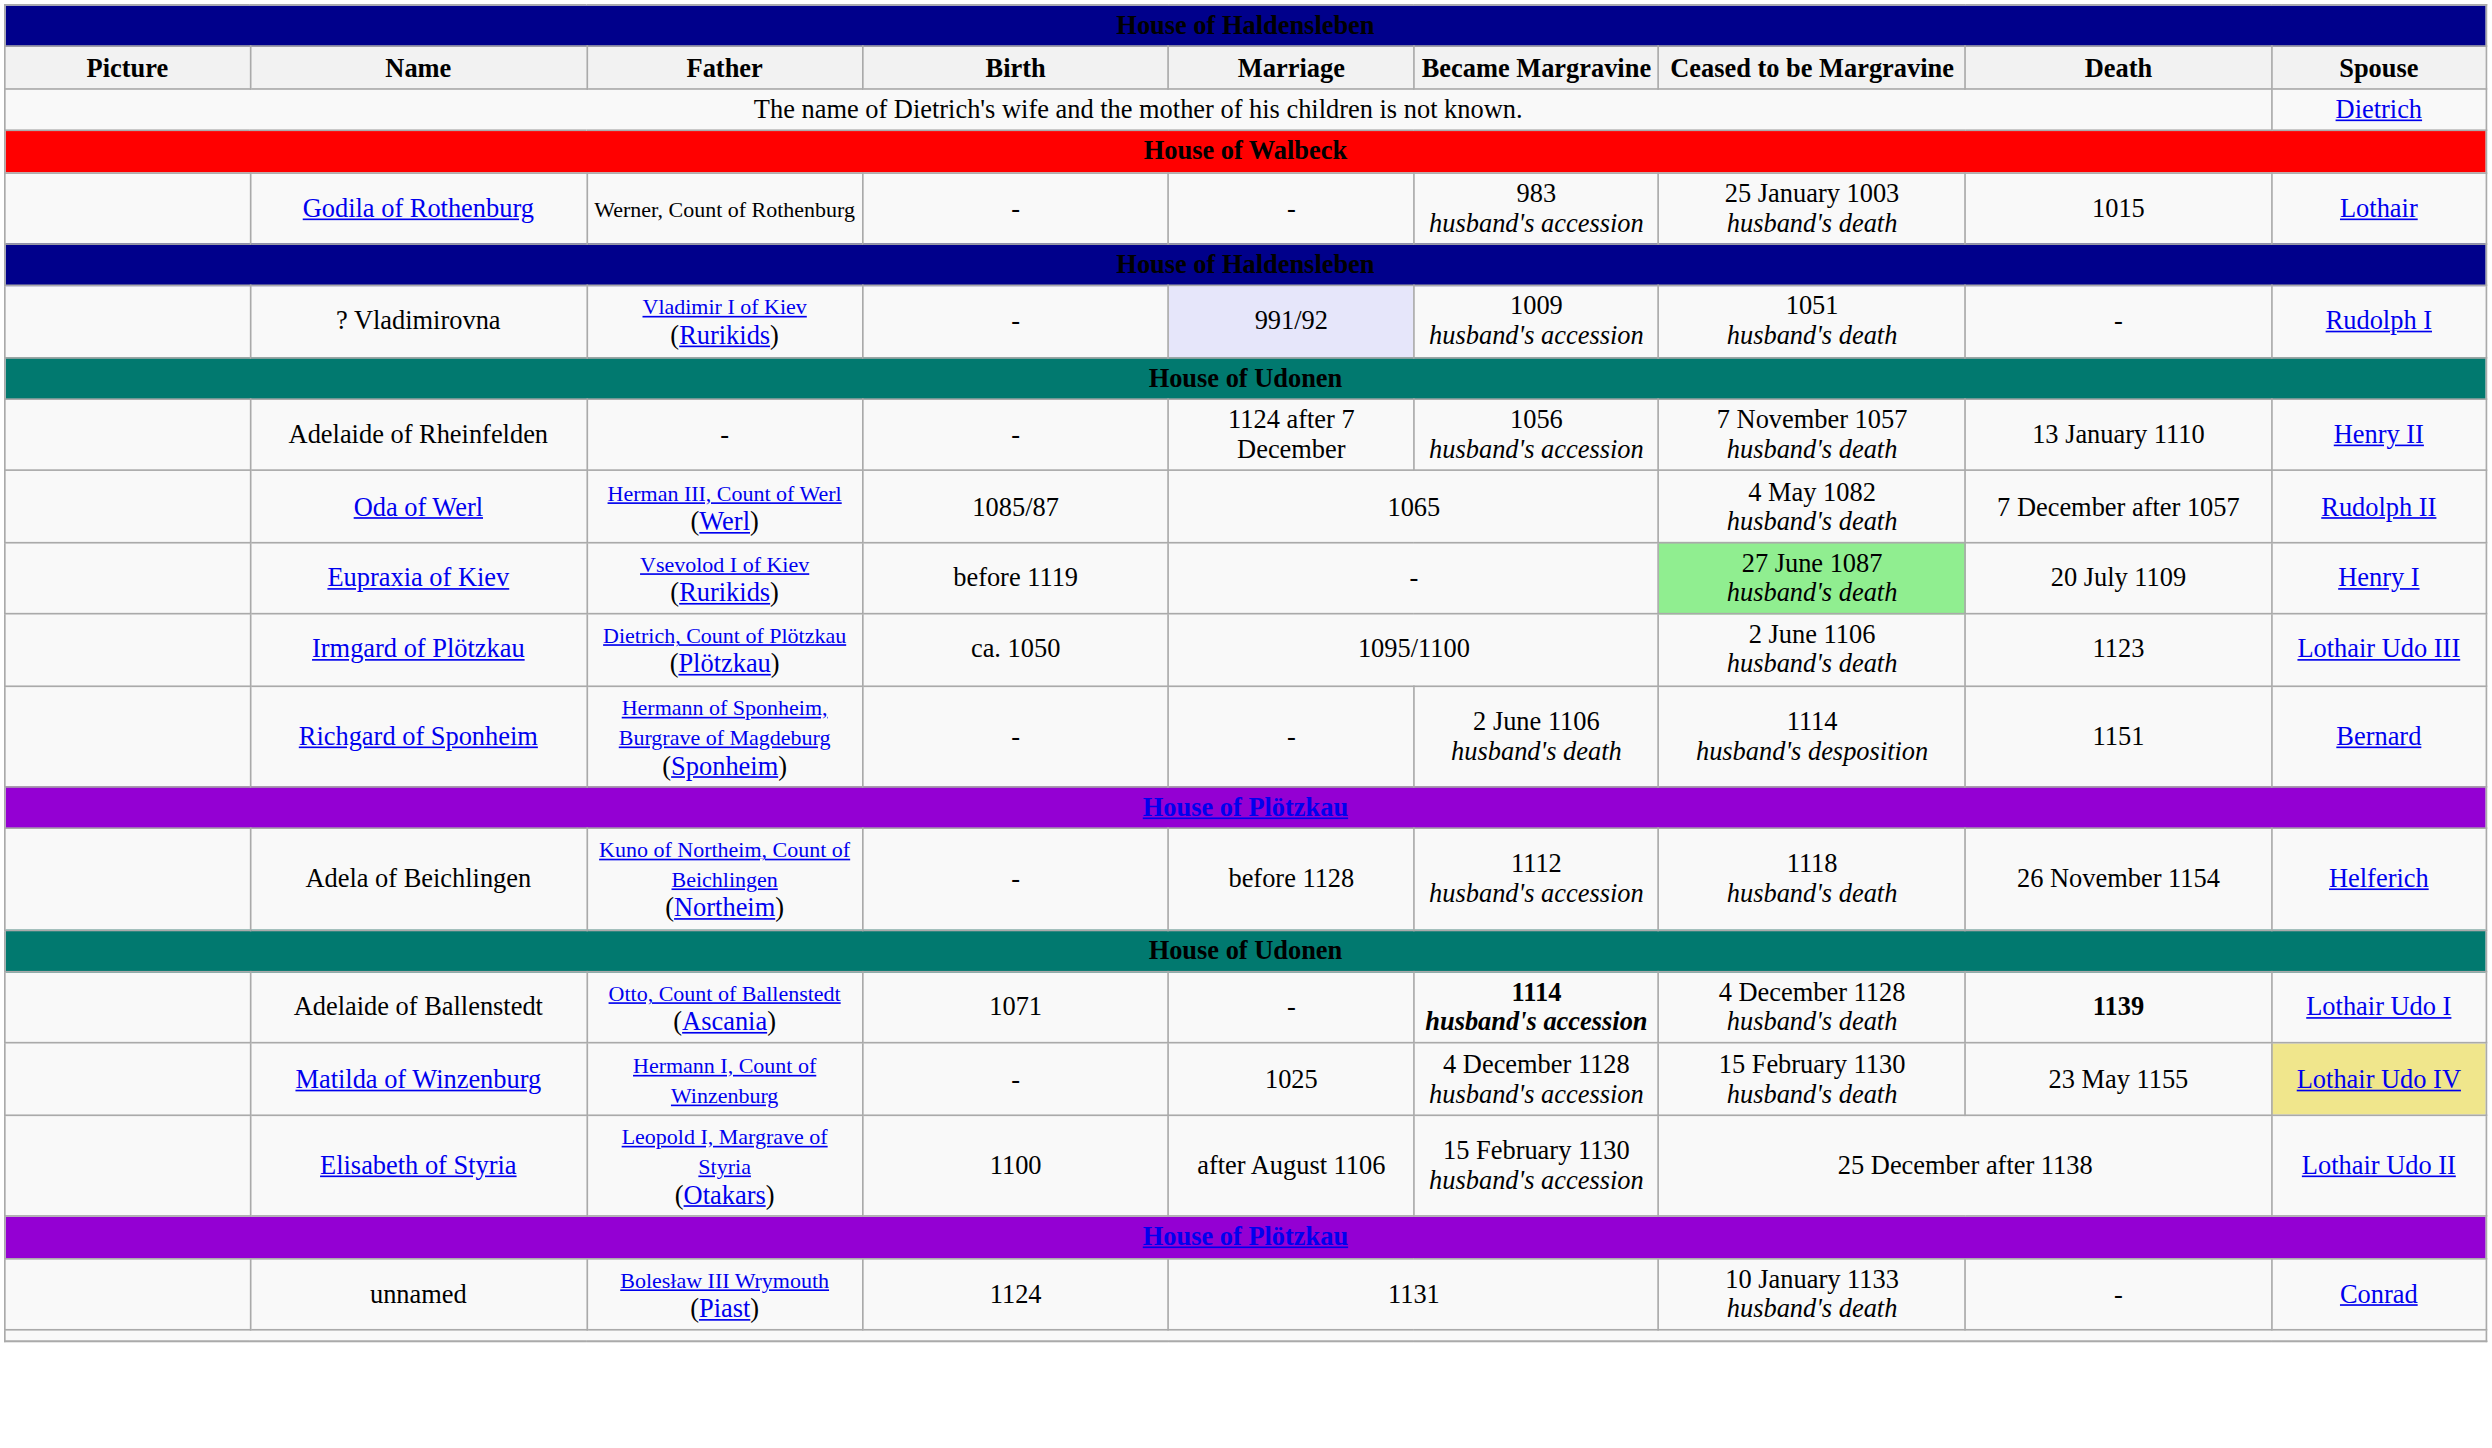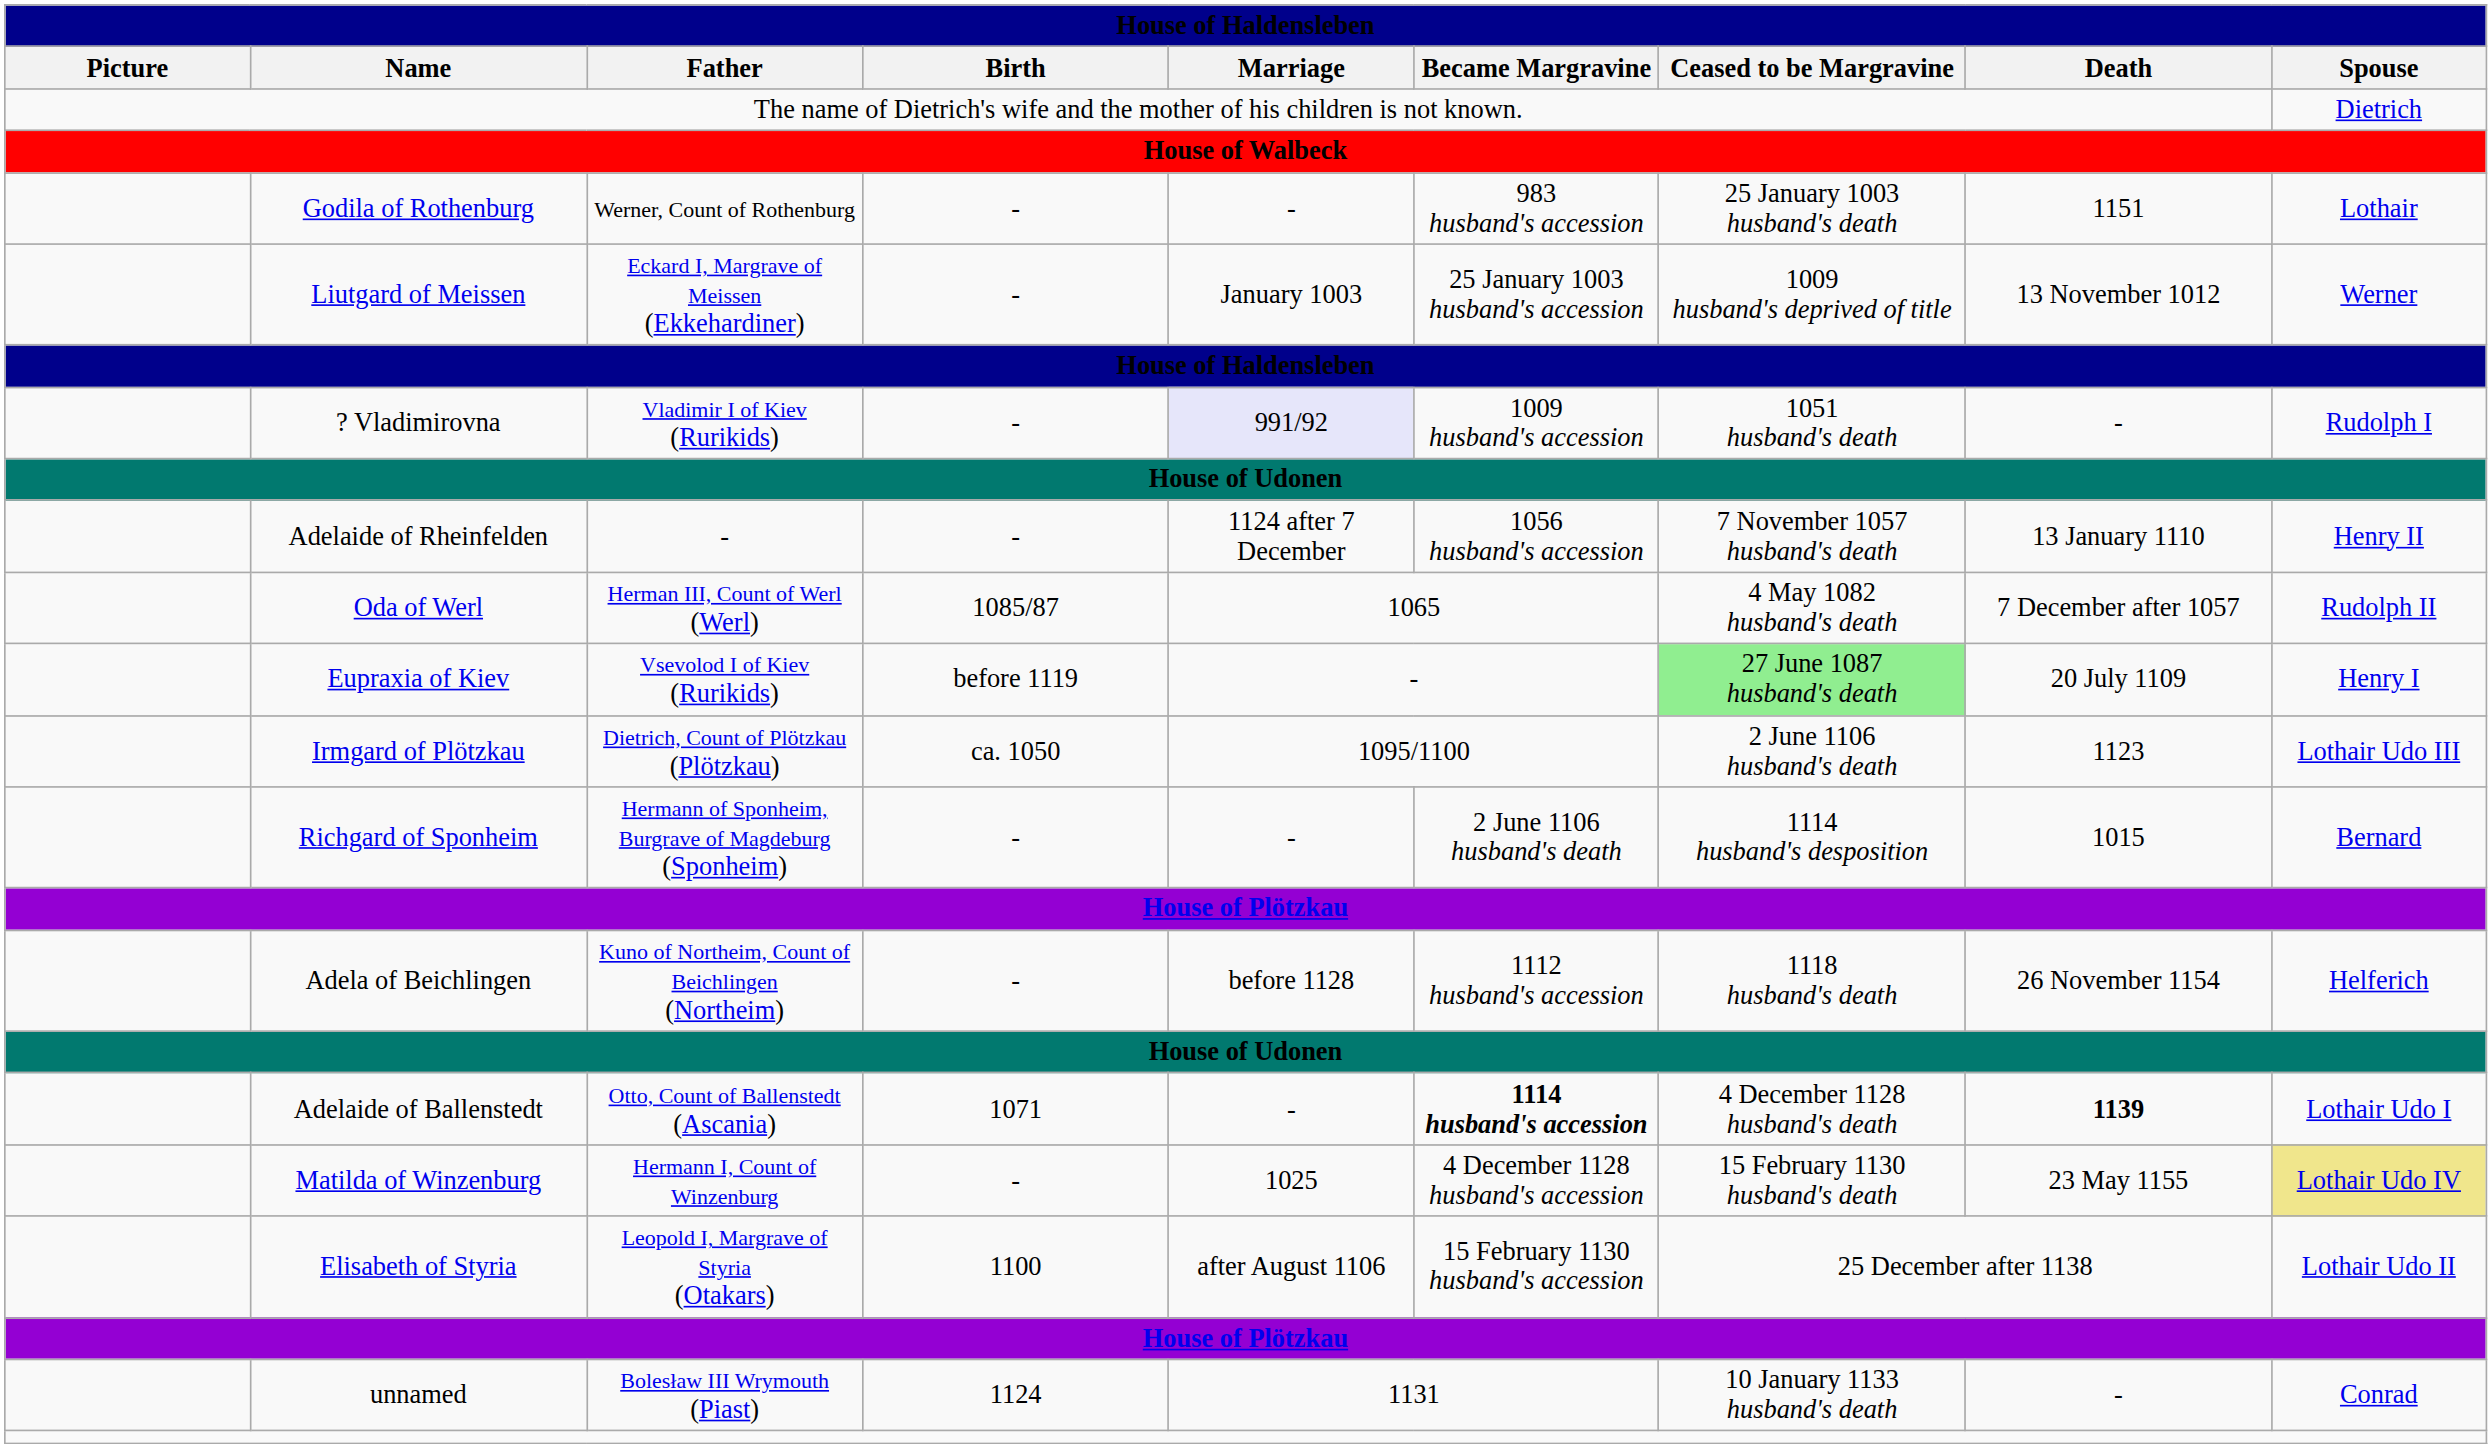 <table width=95% class="wikitable">
 <tr>
 <td colspan="9" bgcolor=#00008B align=center><span> <strong>House of Haldensleben</strong></span></td>
 </tr>
 <tr>
 <th width = "8%">Picture</th>
 <th width = "11%">Name</th>
 <th width = "9%">Father</th>
 <th width = "10%">Birth</th>
 <th width = "8%">Marriage</th>
 <th width = "8%">Became Margravine</th>
 <th width = "10%">Ceased to be Margravine</th>
 <th width = "10%">Death</th>
 <th width = "7%">Spouse</th>
 </tr>
 <tr>
 <td align="center" colspan="8">The name of Dietrich's wife and the mother of his children is not known.</td>
 <td align="center"><a href='#'>Dietrich</a></td>
 </tr>
 <tr>
 <td colspan="9" bgcolor=red align=center><span> <strong>House of Walbeck</strong> </span></td>
 </tr>
 <tr>
 <td align="center"></td>
 <td align="center"><a href='#'>Godila of Rothenburg</a></td>
 <td align="center"><small>Werner, Count of Rothenburg</small></td>
 <td align="center">-</td>
 <td align="center">-</td>
 <td align="center">983<br><em>husband's accession</em></td>
 <td align="center">25 January 1003<br><em>husband's death</em></td>
-<td align="center">1015</td>
+<td align="center">1151</td>
 <td align="center"><a href='#'>Lothair</a></td>
+</tr>
+<tr>
+<td align="center"></td>
+<td align="center"><a href='#'>Liutgard of Meissen</a></td>
+<td align="center"><small><a href='#'>Eckard I, Margrave of Meissen</a></small><br>(<a href='#'>Ekkehardiner</a>)</td>
+<td align="center">-</td>
+<td align="center">January 1003</td>
+<td align="center">25 January 1003<br><em>husband's accession</em></td>
+<td align="center">1009<br><em>husband's deprived of title</em></td>
+<td align="center">13 November 1012</td>
+<td align="center"><a href='#'>Werner</a></td>
 </tr>
 <tr>
 <td colspan="9" bgcolor=#00008B align=center><span> <strong>House of Haldensleben</strong></span></td>
 </tr>
 <tr>
 <td align="center"></td>
 <td align="center">? Vladimirovna</td>
 <td align="center"><small><a href='#'>Vladimir I of Kiev</a></small><br>(<a href='#'>Rurikids</a>)</td>
 <td align="center">-</td>
 <td align="center" style="background: lavender;">991/92</td>
 <td align="center">1009<br><em>husband's accession</em></td>
 <td align="center">1051<br><em>husband's death</em></td>
 <td align="center">-</td>
 <td align="center"><a href='#'>Rudolph I</a></td>
 </tr>
 <tr>
 <td colspan="9" bgcolor=#01796F align=center><span> <strong>House of Udonen</strong></span></td>
 </tr>
 <tr>
 <td align="center"></td>
 <td align="center">Adelaide of Rheinfelden</td>
 <td align="center">-</td>
 <td align="center">-</td>
 <td align="center">1124 after 7 December</td>
 <td align="center">1056<br><em>husband's accession</em></td>
 <td align="center">7 November 1057<br><em>husband's death</em></td>
 <td align="center">13 January 1110</td>
 <td align="center"><a href='#'>Henry II</a></td>
 </tr>
 <tr>
 <td align="center"></td>
 <td align="center"><a href='#'>Oda of Werl</a></td>
 <td align="center"><small><a href='#'>Herman III, Count of Werl</a></small><br>(<a href='#'>Werl</a>)</td>
 <td align="center">1085/87</td>
 <td align="center" colspan="2">1065</td>
 <td align="center">4 May 1082<br><em>husband's death</em></td>
 <td align="center">7 December after 1057</td>
 <td align="center"><a href='#'>Rudolph II</a></td>
 </tr>
 <tr>
 <td align=center></td>
 <td align=center><a href='#'>Eupraxia of Kiev</a></td>
 <td align="center"><small><a href='#'>Vsevolod I of Kiev</a></small><br>(<a href='#'>Rurikids</a>)</td>
 <td align="center">before 1119</td>
 <td align="center" colspan="2">-</td>
 <td align="center" style="background: lightgreen;">27 June 1087<br><em>husband's death</em></td>
 <td align="center">20 July 1109</td>
 <td align="center"><a href='#'>Henry I</a></td>
 </tr>
 <tr>
 <td align="center"></td>
 <td align="center"><a href='#'>Irmgard of Plötzkau</a></td>
 <td align="center"><small><a href='#'>Dietrich, Count of Plötzkau</a></small><br>(<a href='#'>Plötzkau</a>)</td>
 <td align="center">ca. 1050</td>
 <td align="center" colspan="2">1095/1100</td>
 <td align="center">2 June 1106<br><em>husband's death</em></td>
 <td align="center">1123</td>
 <td align="center"><a href='#'>Lothair Udo III</a></td>
 </tr>
 <tr>
 <td align="center"></td>
 <td align="center"><a href='#'>Richgard of Sponheim</a></td>
 <td align="center"><small><a href='#'>Hermann of Sponheim, Burgrave of Magdeburg</a></small><br>(<a href='#'>Sponheim</a>)</td>
 <td align="center">-</td>
 <td align="center">-</td>
 <td align="center">2 June 1106<br><em>husband's death</em></td>
 <td align="center">1114<br><em>husband's desposition</em></td>
-<td align="center">1151</td>
+<td align="center">1015</td>
 <td align="center"><a href='#'>Bernard</a></td>
 </tr>
 <tr>
 <td colspan="9" bgcolor=#9400D3 align=center><strong><a href='#'><span>House of Plötzkau</span></a></strong></td>
 </tr>
 <tr>
 <td align="center"></td>
 <td align="center">Adela of Beichlingen</td>
 <td align="center"><small><a href='#'>Kuno of Northeim, Count of Beichlingen</a></small><br>(<a href='#'>Northeim</a>)</td>
 <td align="center">-</td>
 <td align="center">before 1128</td>
 <td align="center">1112<br><em>husband's accession</em></td>
 <td align="center">1118<br><em>husband's death</em></td>
 <td align="center">26 November 1154</td>
 <td align="center"><a href='#'>Helferich</a></td>
 </tr>
 <tr>
 <td colspan="9" bgcolor=#01796F align=center><span> <strong>House of Udonen</strong></span></td>
 </tr>
 <tr>
 <td align="center"></td>
 <td align="center">Adelaide of Ballenstedt</td>
 <td align="center"><small><a href='#'>Otto, Count of Ballenstedt</a></small><br>(<a href='#'>Ascania</a>)</td>
 <td align="center">1071</td>
 <td align="center">-</td>
 <td align="center"><strong>1114<br><em>husband's accession</em></strong></td>
 <td align="center">4 December 1128<br><em>husband's death</em></td>
 <td align="center"><strong>1139</strong></td>
 <td align="center"><a href='#'>Lothair Udo I</a></td>
 </tr>
 <tr>
 <td align="center"></td>
 <td align="center"><a href='#'>Matilda of Winzenburg</a></td>
 <td align="center"><small><a href='#'>Hermann I, Count of Winzenburg</a></small></td>
 <td align="center">-</td>
 <td align="center">1025</td>
 <td align="center">4 December 1128<br><em>husband's accession</em></td>
 <td align="center">15 February 1130<br><em>husband's death</em></td>
 <td align="center">23 May 1155</td>
 <td align="center" style="background: khaki;"><a href='#'>Lothair Udo IV</a></td>
 </tr>
 <tr>
 <td align="center"></td>
 <td align="center"><a href='#'>Elisabeth of Styria</a></td>
 <td align="center"><small><a href='#'>Leopold I, Margrave of Styria</a></small><br>(<a href='#'>Otakars</a>)</td>
 <td align="center">1100</td>
 <td align="center">after August 1106</td>
 <td align="center">15 February 1130<br><em>husband's accession</em></td>
 <td align="center" colspan="2">25 December after 1138</td>
 <td align="center"><a href='#'>Lothair Udo II</a></td>
 </tr>
 <tr>
 <td colspan="9" bgcolor=#9400D3 align=center><strong><a href='#'><span>House of Plötzkau</span></a></strong></td>
 </tr>
 <tr>
 <td align=center></td>
 <td align="center">unnamed</td>
 <td align="center"><small><a href='#'>Bolesław III Wrymouth</a></small><br>(<a href='#'>Piast</a>)</td>
 <td align="center">1124</td>
 <td align="center" colspan="2">1131</td>
 <td align="center">10 January 1133<br><em>husband's death</em></td>
 <td align="center">-</td>
 <td align="center"><a href='#'>Conrad</a></td>
 </tr>
 <tr>
 <td align="center" colspan="9"></td>
 </tr>
 <tr>
 </tr>
 </table>
